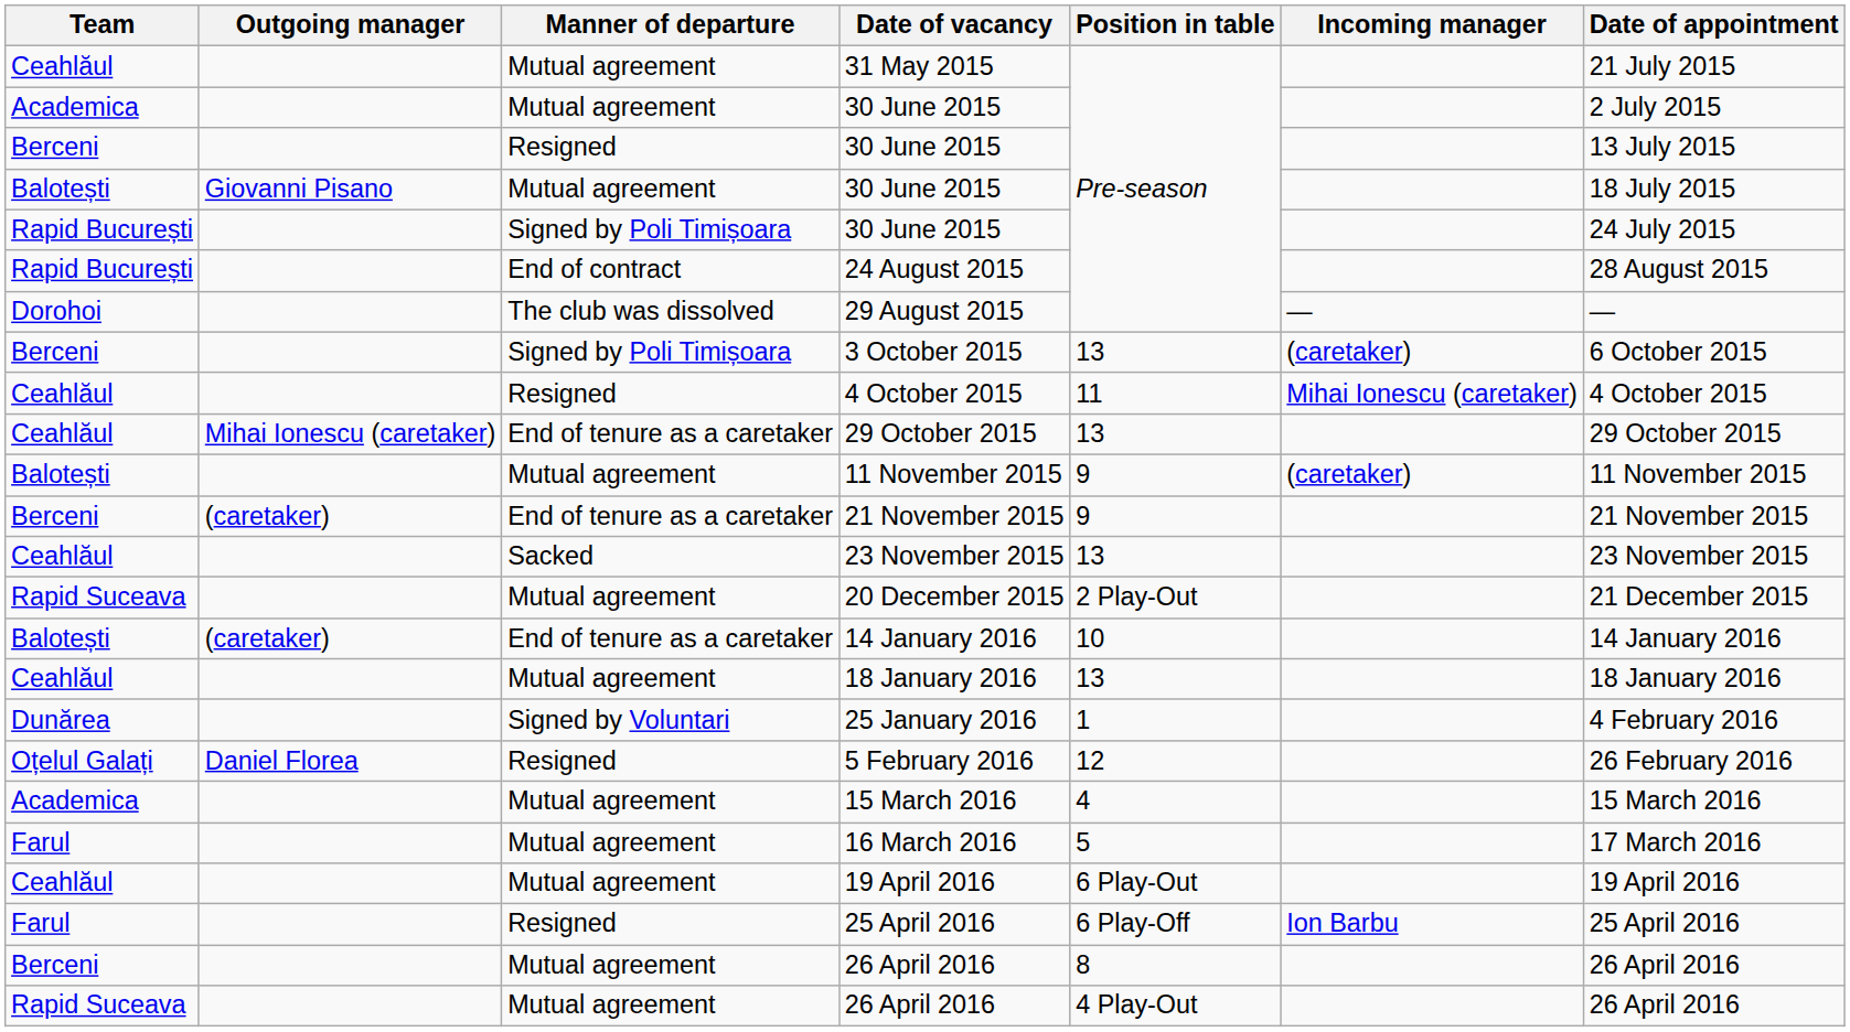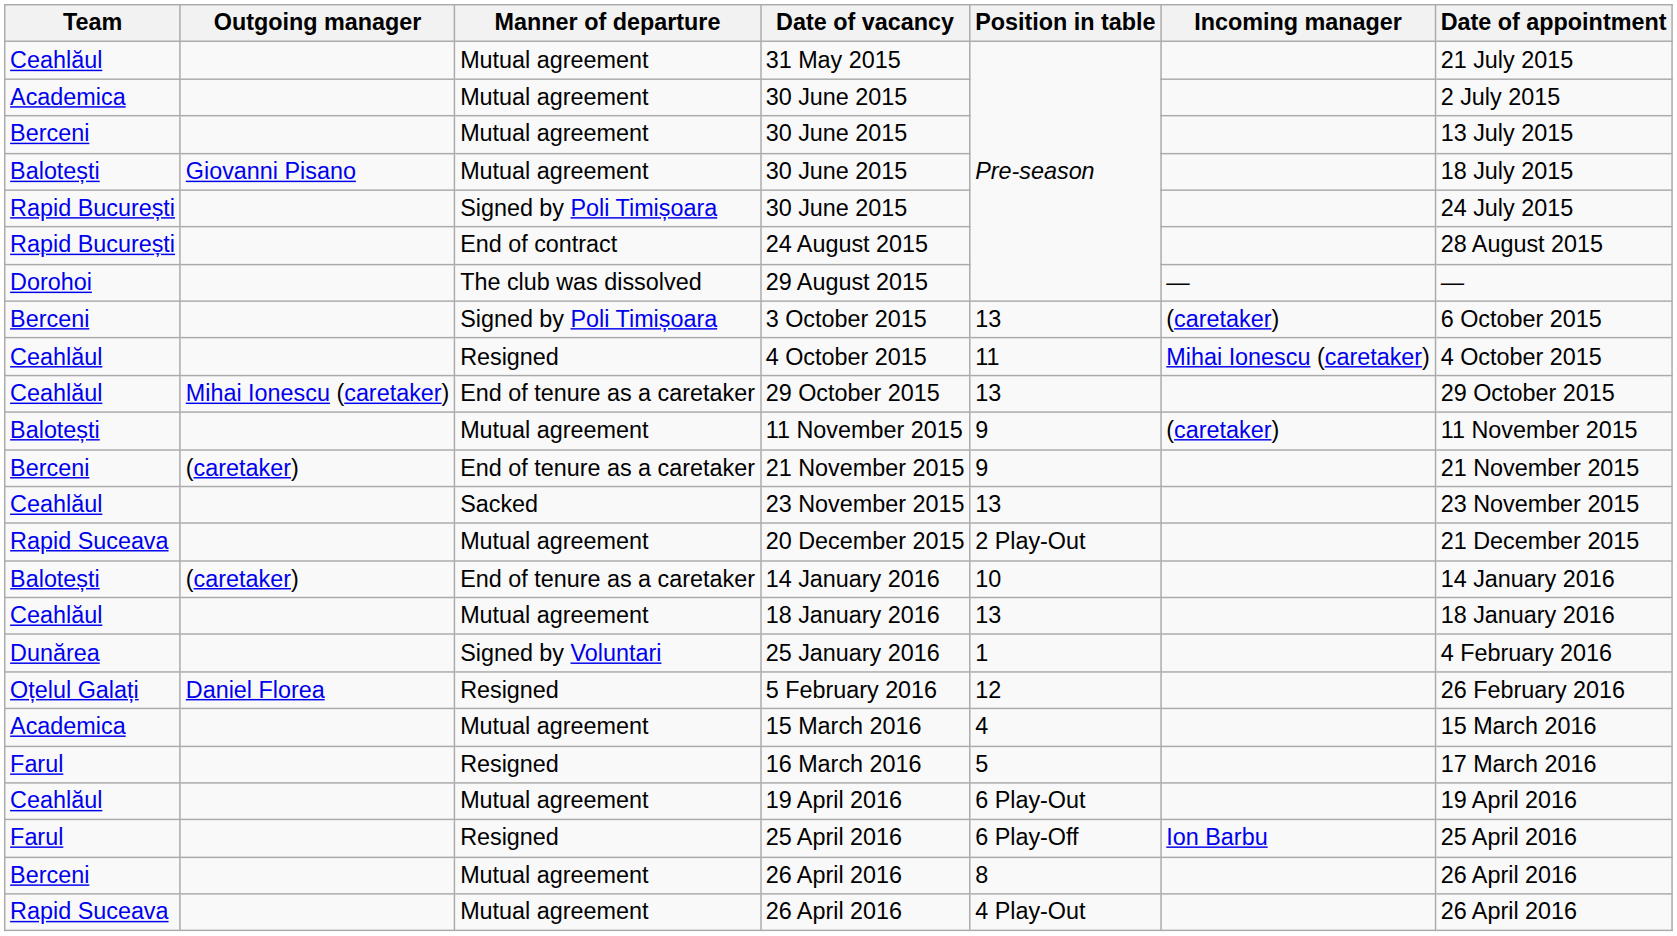 <table class="wikitable sortable">
 <tr>
 <th>Team</th>
 <th>Outgoing manager</th>
 <th>Manner of departure</th>
 <th>Date of vacancy</th>
 <th>Position in table</th>
 <th>Incoming manager</th>
 <th>Date of appointment</th>
 </tr>
 <tr>
 <td><a href='#'>Ceahlăul</a></td>
 <td> </td>
 <td>Mutual agreement</td>
 <td>31 May 2015</td>
 <td rowspan=7><em>Pre-season</em></td>
 <td> </td>
 <td>21 July 2015</td>
 </tr>
 <tr>
 <td><a href='#'>Academica</a></td>
 <td> </td>
 <td>Mutual agreement</td>
 <td>30 June 2015</td>
 <td> </td>
 <td>2 July 2015</td>
 </tr>
 <tr>
 <td><a href='#'>Berceni</a></td>
 <td> </td>
-<td>Resigned</td>
+<td>Mutual agreement</td>
 <td>30 June 2015</td>
 <td> </td>
 <td>13 July 2015</td>
 </tr>
 <tr>
 <td><a href='#'>Balotești</a></td>
 <td> <a href='#'>Giovanni Pisano</a></td>
 <td>Mutual agreement</td>
 <td>30 June 2015</td>
 <td> </td>
 <td>18 July 2015</td>
 </tr>
 <tr>
 <td><a href='#'>Rapid București</a></td>
 <td> </td>
 <td>Signed by <a href='#'>Poli Timișoara</a></td>
 <td>30 June 2015</td>
 <td> </td>
 <td>24 July 2015</td>
 </tr>
 <tr>
 <td><a href='#'>Rapid București</a></td>
 <td> </td>
 <td>End of contract</td>
 <td>24 August 2015</td>
 <td> </td>
 <td>28 August 2015</td>
 </tr>
 <tr>
 <td><a href='#'>Dorohoi</a></td>
 <td> </td>
 <td>The club was dissolved</td>
 <td>29 August 2015</td>
 <td>—</td>
 <td>—</td>
 </tr>
 <tr>
 <td><a href='#'>Berceni</a></td>
 <td> </td>
 <td>Signed by <a href='#'>Poli Timișoara</a></td>
 <td>3 October 2015</td>
 <td>13</td>
 <td>  (<a href='#'>caretaker</a>)</td>
 <td>6 October 2015</td>
 </tr>
 <tr>
 <td><a href='#'>Ceahlăul</a></td>
 <td> </td>
 <td>Resigned</td>
 <td>4 October 2015</td>
 <td>11</td>
 <td> <a href='#'>Mihai Ionescu</a> (<a href='#'>caretaker</a>)</td>
 <td>4 October 2015</td>
 </tr>
 <tr>
 <td><a href='#'>Ceahlăul</a></td>
 <td> <a href='#'>Mihai Ionescu</a> (<a href='#'>caretaker</a>)</td>
 <td>End of tenure as a caretaker</td>
 <td>29 October 2015</td>
 <td>13</td>
 <td> </td>
 <td>29 October 2015</td>
 </tr>
 <tr>
 <td><a href='#'>Balotești</a></td>
 <td> </td>
 <td>Mutual agreement</td>
 <td>11 November 2015</td>
 <td>9</td>
 <td>  (<a href='#'>caretaker</a>)</td>
 <td>11 November 2015</td>
 </tr>
 <tr>
 <td><a href='#'>Berceni</a></td>
 <td>  (<a href='#'>caretaker</a>)</td>
 <td>End of tenure as a caretaker</td>
 <td>21 November 2015</td>
 <td>9</td>
 <td> </td>
 <td>21 November 2015</td>
 </tr>
 <tr>
 <td><a href='#'>Ceahlăul</a></td>
 <td> </td>
 <td>Sacked</td>
 <td>23 November 2015</td>
 <td>13</td>
 <td> </td>
 <td>23 November 2015</td>
 </tr>
 <tr>
 <td><a href='#'>Rapid Suceava</a></td>
 <td> </td>
 <td>Mutual agreement</td>
 <td>20 December 2015</td>
 <td>2 Play-Out</td>
 <td> </td>
 <td>21 December 2015</td>
 </tr>
 <tr>
 <td><a href='#'>Balotești</a></td>
 <td>  (<a href='#'>caretaker</a>)</td>
 <td>End of tenure as a caretaker</td>
 <td>14 January 2016</td>
 <td>10</td>
 <td> </td>
 <td>14 January 2016</td>
 </tr>
 <tr>
 <td><a href='#'>Ceahlăul</a></td>
 <td> </td>
 <td>Mutual agreement</td>
 <td>18 January 2016</td>
 <td>13</td>
 <td> </td>
 <td>18 January 2016</td>
 </tr>
 <tr>
 <td><a href='#'>Dunărea</a></td>
 <td> </td>
 <td>Signed by <a href='#'>Voluntari</a></td>
 <td>25 January 2016</td>
 <td>1</td>
 <td> </td>
 <td>4 February 2016</td>
 </tr>
 <tr>
 <td><a href='#'>Oțelul Galați</a></td>
 <td> <a href='#'>Daniel Florea</a></td>
 <td>Resigned</td>
 <td>5 February 2016</td>
 <td>12</td>
 <td> </td>
 <td>26 February 2016</td>
 </tr>
 <tr>
 <td><a href='#'>Academica</a></td>
 <td> </td>
 <td>Mutual agreement</td>
 <td>15 March 2016</td>
 <td>4</td>
 <td> </td>
 <td>15 March 2016</td>
 </tr>
 <tr>
 <td><a href='#'>Farul</a></td>
 <td> </td>
-<td>Mutual agreement</td>
+<td>Resigned</td>
 <td>16 March 2016</td>
 <td>5</td>
 <td> </td>
 <td>17 March 2016</td>
 </tr>
 <tr>
 <td><a href='#'>Ceahlăul</a></td>
 <td> </td>
 <td>Mutual agreement</td>
 <td>19 April 2016</td>
 <td>6 Play-Out</td>
 <td> </td>
 <td>19 April 2016</td>
 </tr>
 <tr>
 <td><a href='#'>Farul</a></td>
 <td> </td>
 <td>Resigned</td>
 <td>25 April 2016</td>
 <td>6 Play-Off</td>
 <td> <a href='#'>Ion Barbu</a></td>
 <td>25 April 2016</td>
 </tr>
 <tr>
 <td><a href='#'>Berceni</a></td>
 <td> </td>
 <td>Mutual agreement</td>
 <td>26 April 2016</td>
 <td>8</td>
 <td> </td>
 <td>26 April 2016</td>
 </tr>
 <tr>
 <td><a href='#'>Rapid Suceava</a></td>
 <td> </td>
 <td>Mutual agreement</td>
 <td>26 April 2016</td>
 <td>4 Play-Out</td>
 <td> </td>
 <td>26 April 2016</td>
 </tr>
 </table>
